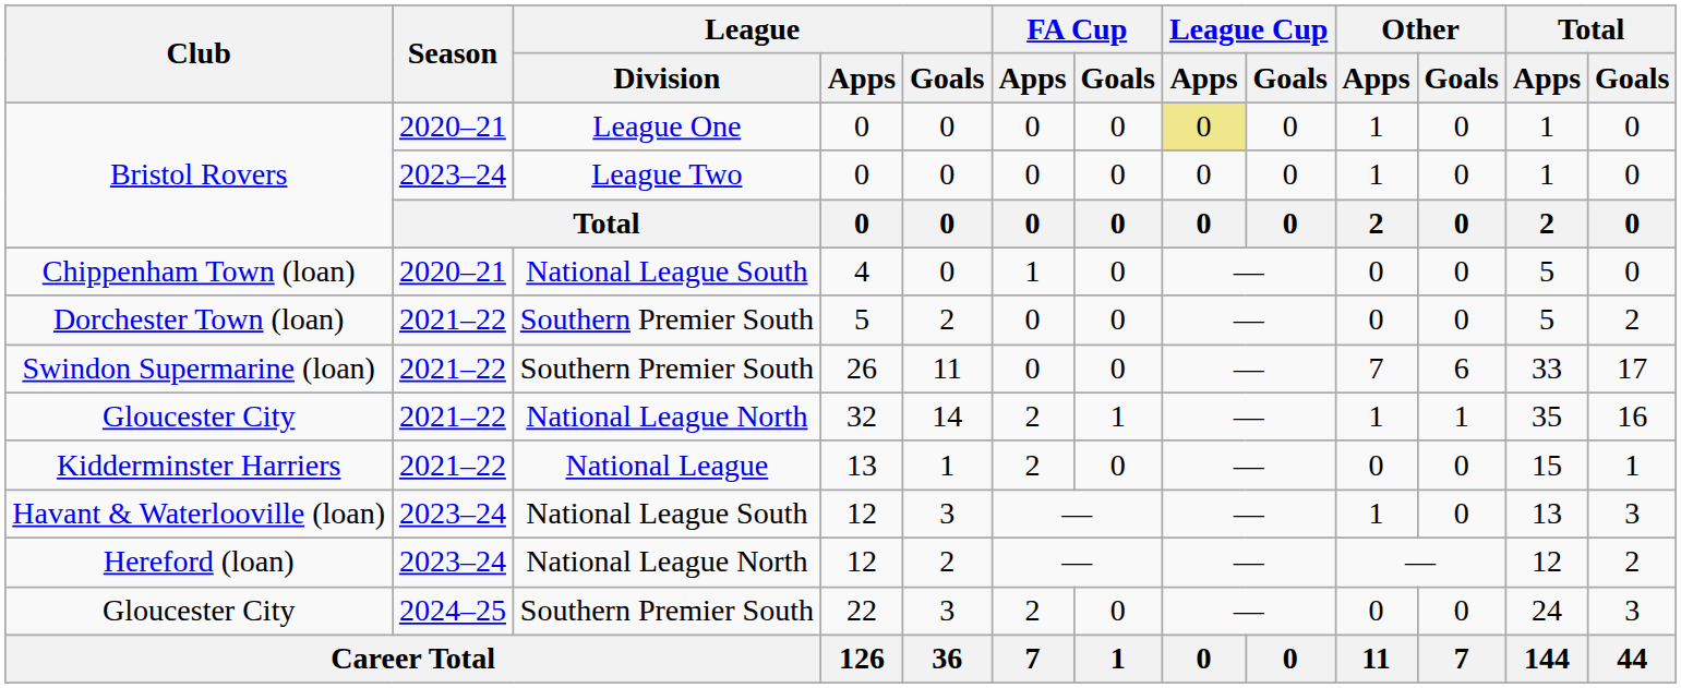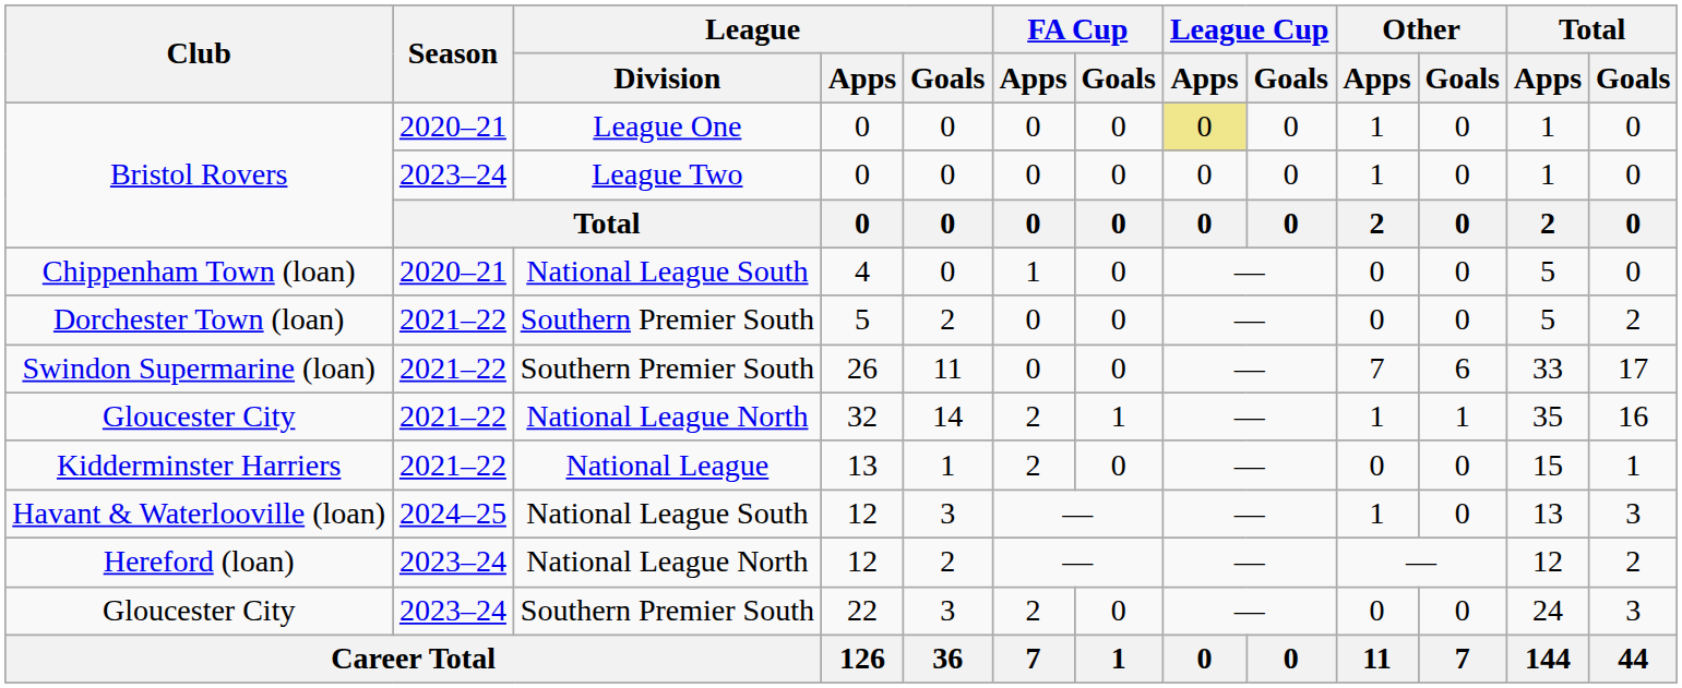 <table class="wikitable" style="text-align: center">
 <tr>
 <th rowspan="2">Club</th>
 <th rowspan="2">Season</th>
 <th colspan="3">League</th>
 <th colspan="2"><a href='#'>FA Cup</a></th>
 <th colspan="2"><a href='#'>League Cup</a></th>
 <th colspan="2">Other</th>
 <th colspan="2">Total</th>
 </tr>
 <tr>
 <th>Division</th>
 <th>Apps</th>
 <th>Goals</th>
 <th>Apps</th>
 <th>Goals</th>
 <th>Apps</th>
 <th>Goals</th>
 <th>Apps</th>
 <th>Goals</th>
 <th>Apps</th>
 <th>Goals</th>
 </tr>
 <tr>
 <td rowspan="3"><a href='#'>Bristol Rovers</a></td>
 <td><a href='#'>2020–21</a></td>
 <td><a href='#'>League One</a></td>
 <td>0</td>
 <td>0</td>
 <td>0</td>
 <td>0</td>
 <td style="background: khaki;">0</td>
 <td>0</td>
 <td>1</td>
 <td>0</td>
 <td>1</td>
 <td>0</td>
 </tr>
 <tr>
 <td><a href='#'>2023–24</a></td>
 <td><a href='#'>League Two</a></td>
 <td>0</td>
 <td>0</td>
 <td>0</td>
 <td>0</td>
 <td>0</td>
 <td>0</td>
 <td>1</td>
 <td>0</td>
 <td>1</td>
 <td>0</td>
 </tr>
 <tr>
 <th colspan="2">Total</th>
 <th>0</th>
 <th>0</th>
 <th>0</th>
 <th>0</th>
 <th>0</th>
 <th>0</th>
 <th>2</th>
 <th>0</th>
 <th>2</th>
 <th>0</th>
 </tr>
 <tr>
 <td><a href='#'>Chippenham Town</a> (loan)</td>
 <td><a href='#'>2020–21</a></td>
 <td><a href='#'>National League South</a></td>
 <td>4</td>
 <td>0</td>
 <td>1</td>
 <td>0</td>
 <td colspan="2">—</td>
 <td>0</td>
 <td>0</td>
 <td>5</td>
 <td>0</td>
 </tr>
 <tr>
 <td><a href='#'>Dorchester Town</a> (loan)</td>
 <td><a href='#'>2021–22</a></td>
 <td><a href='#'>Southern</a> Premier South</td>
 <td>5</td>
 <td>2</td>
 <td>0</td>
 <td>0</td>
 <td colspan="2">—</td>
 <td>0</td>
 <td>0</td>
 <td>5</td>
 <td>2</td>
 </tr>
 <tr>
 <td><a href='#'>Swindon Supermarine</a> (loan)</td>
 <td><a href='#'>2021–22</a></td>
 <td>Southern Premier South</td>
 <td>26</td>
 <td>11</td>
 <td>0</td>
 <td>0</td>
 <td colspan="2">—</td>
 <td>7</td>
 <td>6</td>
 <td>33</td>
 <td>17</td>
 </tr>
 <tr>
 <td><a href='#'>Gloucester City</a></td>
 <td><a href='#'>2021–22</a></td>
 <td><a href='#'>National League North</a></td>
 <td>32</td>
 <td>14</td>
 <td>2</td>
 <td>1</td>
 <td colspan="2">—</td>
 <td>1</td>
 <td>1</td>
 <td>35</td>
 <td>16</td>
 </tr>
 <tr>
 <td><a href='#'>Kidderminster Harriers</a></td>
 <td><a href='#'>2021–22</a></td>
 <td><a href='#'>National League</a></td>
 <td>13</td>
 <td>1</td>
 <td>2</td>
 <td>0</td>
 <td colspan="2">—</td>
 <td>0</td>
 <td>0</td>
 <td>15</td>
 <td>1</td>
 </tr>
 <tr>
 <td><a href='#'>Havant & Waterlooville</a> (loan)</td>
-<td><a href='#'>2023–24</a></td>
+<td><a href='#'>2024–25</a></td>
 <td>National League South</td>
 <td>12</td>
 <td>3</td>
 <td colspan="2">—</td>
 <td colspan="2">—</td>
 <td>1</td>
 <td>0</td>
 <td>13</td>
 <td>3</td>
 </tr>
 <tr>
 <td><a href='#'>Hereford</a> (loan)</td>
 <td><a href='#'>2023–24</a></td>
 <td>National League North</td>
 <td>12</td>
 <td>2</td>
 <td colspan="2">—</td>
 <td colspan="2">—</td>
 <td colspan="2">—</td>
 <td>12</td>
 <td>2</td>
 </tr>
 <tr>
 <td>Gloucester City</td>
-<td><a href='#'>2024–25</a></td>
+<td><a href='#'>2023–24</a></td>
 <td>Southern Premier South</td>
 <td>22</td>
 <td>3</td>
 <td>2</td>
 <td>0</td>
 <td colspan="2">—</td>
 <td>0</td>
 <td>0</td>
 <td>24</td>
 <td>3</td>
 </tr>
 <tr>
 <th colspan="3">Career Total</th>
 <th>126</th>
 <th>36</th>
 <th>7</th>
 <th>1</th>
 <th>0</th>
 <th>0</th>
 <th>11</th>
 <th>7</th>
 <th>144</th>
 <th>44</th>
 </tr>
 </table>
